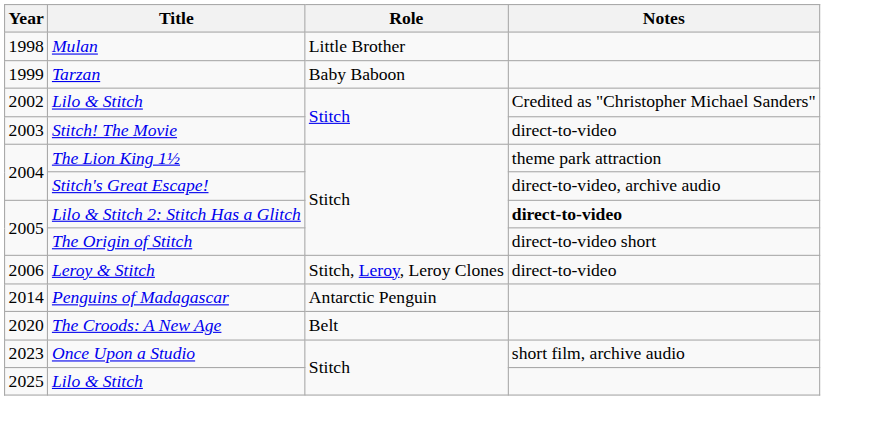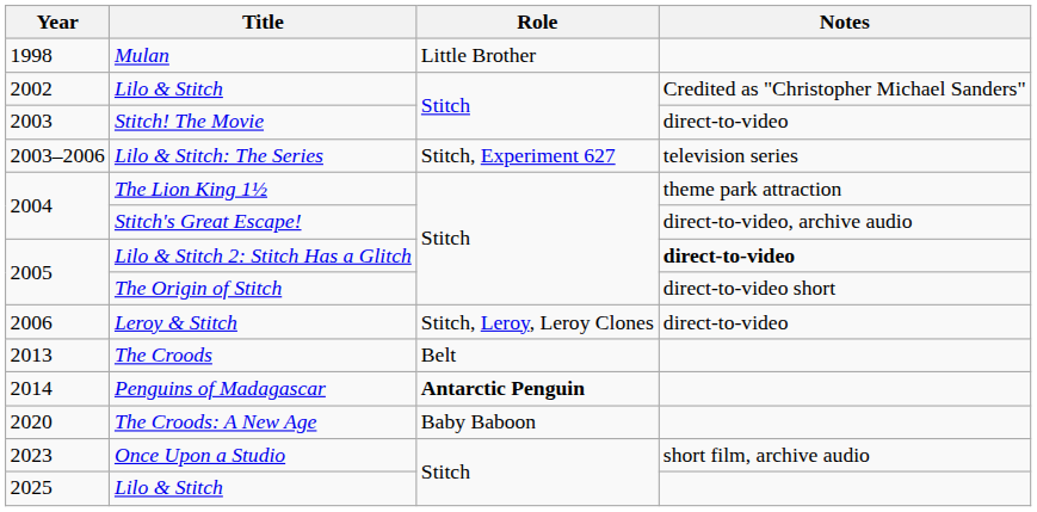 <table class="wikitable sortable">
 <tr>
 <th>Year</th>
 <th>Title</th>
 <th>Role</th>
 <th>Notes</th>
 </tr>
 <tr>
 <td>1998</td>
 <td><em><a href='#'>Mulan</a></em></td>
 <td>Little Brother</td>
 <td></td>
 </tr>
 <tr>
-<td>1999</td>
-<td><em><a href='#'>Tarzan</a></em></td>
-<td>Baby Baboon</td>
-<td></td>
-</tr>
-<tr>
 <td>2002</td>
 <td><em><a href='#'>Lilo & Stitch</a></em></td>
 <td rowspan="2"><a href='#'>Stitch</a></td>
 <td>Credited as "Christopher Michael Sanders"</td>
 </tr>
 <tr>
 <td rowspan="1">2003</td>
 <td><em><a href='#'>Stitch! The Movie</a></em></td>
 <td>direct-to-video</td>
+</tr>
+<tr>
+<td>2003–2006</td>
+<td><em><a href='#'>Lilo & Stitch: The Series</a></em></td>
+<td rowspan="1">Stitch, <a href='#'>Experiment 627</a></td>
+<td>television series</td>
 </tr>
 <tr>
 <td rowspan="2">2004</td>
 <td><em><a href='#'>The Lion King 1½</a></em></td>
 <td rowspan="4">Stitch</td>
 <td>theme park attraction</td>
 </tr>
 <tr>
 <td><em><a href='#'>Stitch's Great Escape!</a></em></td>
 <td>direct-to-video, archive audio</td>
 </tr>
 <tr>
 <td rowspan="2">2005</td>
 <td><em><a href='#'>Lilo & Stitch 2: Stitch Has a Glitch</a></em></td>
 <td><strong>direct-to-video</strong></td>
 </tr>
 <tr>
 <td><em><a href='#'>The Origin of Stitch</a></em></td>
 <td>direct-to-video short</td>
 </tr>
 <tr>
 <td>2006</td>
 <td><em><a href='#'>Leroy & Stitch</a></em></td>
 <td>Stitch, <a href='#'>Leroy</a>, Leroy Clones</td>
 <td>direct-to-video</td>
 </tr>
 <tr>
+<td>2013</td>
+<td><em><a href='#'>The Croods</a></em></td>
+<td>Belt</td>
+<td></td>
+</tr>
+<tr>
 <td>2014</td>
 <td><em><a href='#'>Penguins of Madagascar</a></em></td>
-<td>Antarctic Penguin</td>
+<td><strong>Antarctic Penguin</strong></td>
 <td></td>
 </tr>
 <tr>
 <td>2020</td>
 <td><em><a href='#'>The Croods: A New Age</a></em></td>
-<td>Belt</td>
+<td>Baby Baboon</td>
 <td></td>
 </tr>
 <tr>
 <td>2023</td>
 <td><em><a href='#'>Once Upon a Studio</a></em></td>
 <td rowspan="2">Stitch</td>
 <td>short film, archive audio</td>
 </tr>
 <tr>
 <td>2025</td>
 <td><em><a href='#'>Lilo & Stitch</a></em></td>
 <td></td>
 </tr>
 </table>
